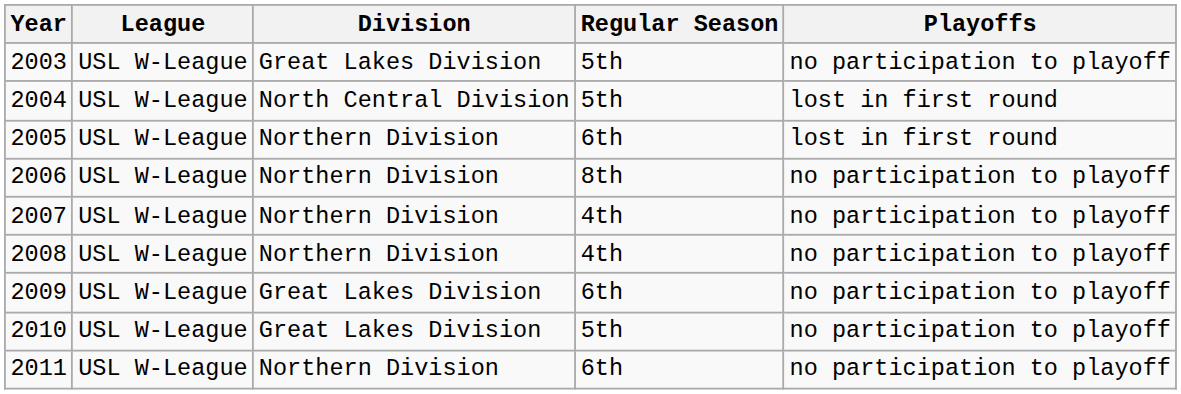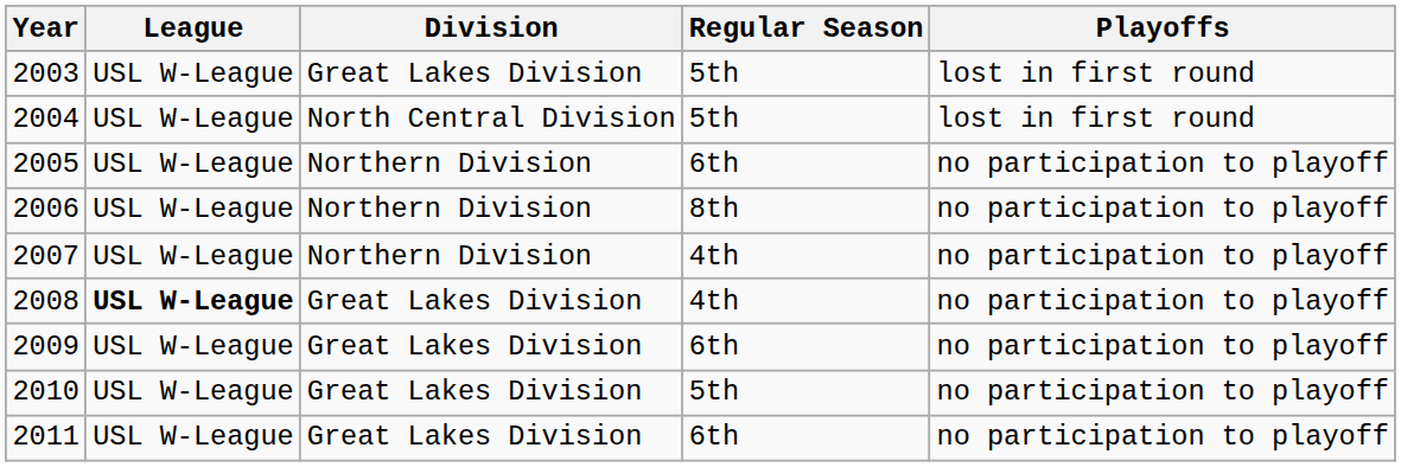 <table class="wikitable">
 <tr>
 <th>Year</th>
 <th>League</th>
 <th>Division</th>
 <th>Regular Season</th>
 <th>Playoffs</th>
 </tr>
 <tr>
 <td>2003</td>
 <td>USL W-League</td>
 <td>Great Lakes Division</td>
 <td>5th</td>
-<td>no participation to playoff</td>
+<td>lost in first round</td>
 </tr>
 <tr>
 <td>2004</td>
 <td>USL W-League</td>
 <td>North Central Division</td>
 <td>5th</td>
 <td>lost in first round</td>
 </tr>
 <tr>
 <td>2005</td>
 <td>USL W-League</td>
 <td>Northern Division</td>
 <td>6th</td>
-<td>lost in first round</td>
+<td>no participation to playoff</td>
 </tr>
 <tr>
 <td>2006</td>
 <td>USL W-League</td>
 <td>Northern Division</td>
 <td>8th</td>
 <td>no participation to playoff</td>
 </tr>
 <tr>
 <td>2007</td>
 <td>USL W-League</td>
 <td>Northern Division</td>
 <td>4th</td>
 <td>no participation to playoff</td>
 </tr>
 <tr>
 <td>2008</td>
-<td>USL W-League</td>
-<td>Northern Division</td>
+<td><strong>USL W-League</strong></td>
+<td>Great Lakes Division</td>
 <td>4th</td>
 <td>no participation to playoff</td>
 </tr>
 <tr>
 <td>2009</td>
 <td>USL W-League</td>
 <td>Great Lakes Division</td>
 <td>6th</td>
 <td>no participation to playoff</td>
 </tr>
 <tr>
 <td>2010</td>
 <td>USL W-League</td>
 <td>Great Lakes Division</td>
 <td>5th</td>
 <td>no participation to playoff</td>
 </tr>
 <tr>
 <td>2011</td>
 <td>USL W-League</td>
-<td>Northern Division</td>
+<td>Great Lakes Division</td>
 <td>6th</td>
 <td>no participation to playoff</td>
 </tr>
 </table>
